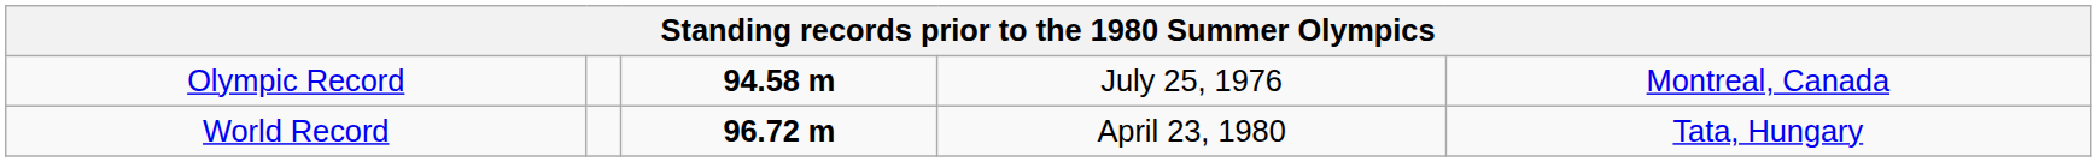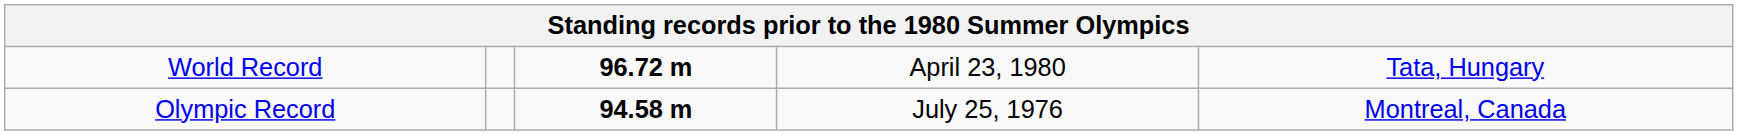 <table class="wikitable" style=" text-align:center; font-size:110%;" width="95%">
 <tr>
 <th colspan="5">Standing records prior to the 1980 Summer Olympics</th>
+</tr>
+<tr>
+<td><a href='#'>World Record</a></td>
+<td></td>
+<td><strong>96.72 m </strong></td>
+<td>April 23, 1980</td>
+<td> <a href='#'>Tata, Hungary</a></td>
 </tr>
 <tr>
 <td><a href='#'>Olympic Record</a></td>
 <td></td>
 <td><strong>94.58 m </strong></td>
 <td>July 25, 1976</td>
 <td> <a href='#'>Montreal, Canada</a></td>
 </tr>
-<tr>
-<td><a href='#'>World Record</a></td>
-<td></td>
-<td><strong>96.72 m </strong></td>
-<td>April 23, 1980</td>
-<td> <a href='#'>Tata, Hungary</a></td>
-</tr>
 </table>
